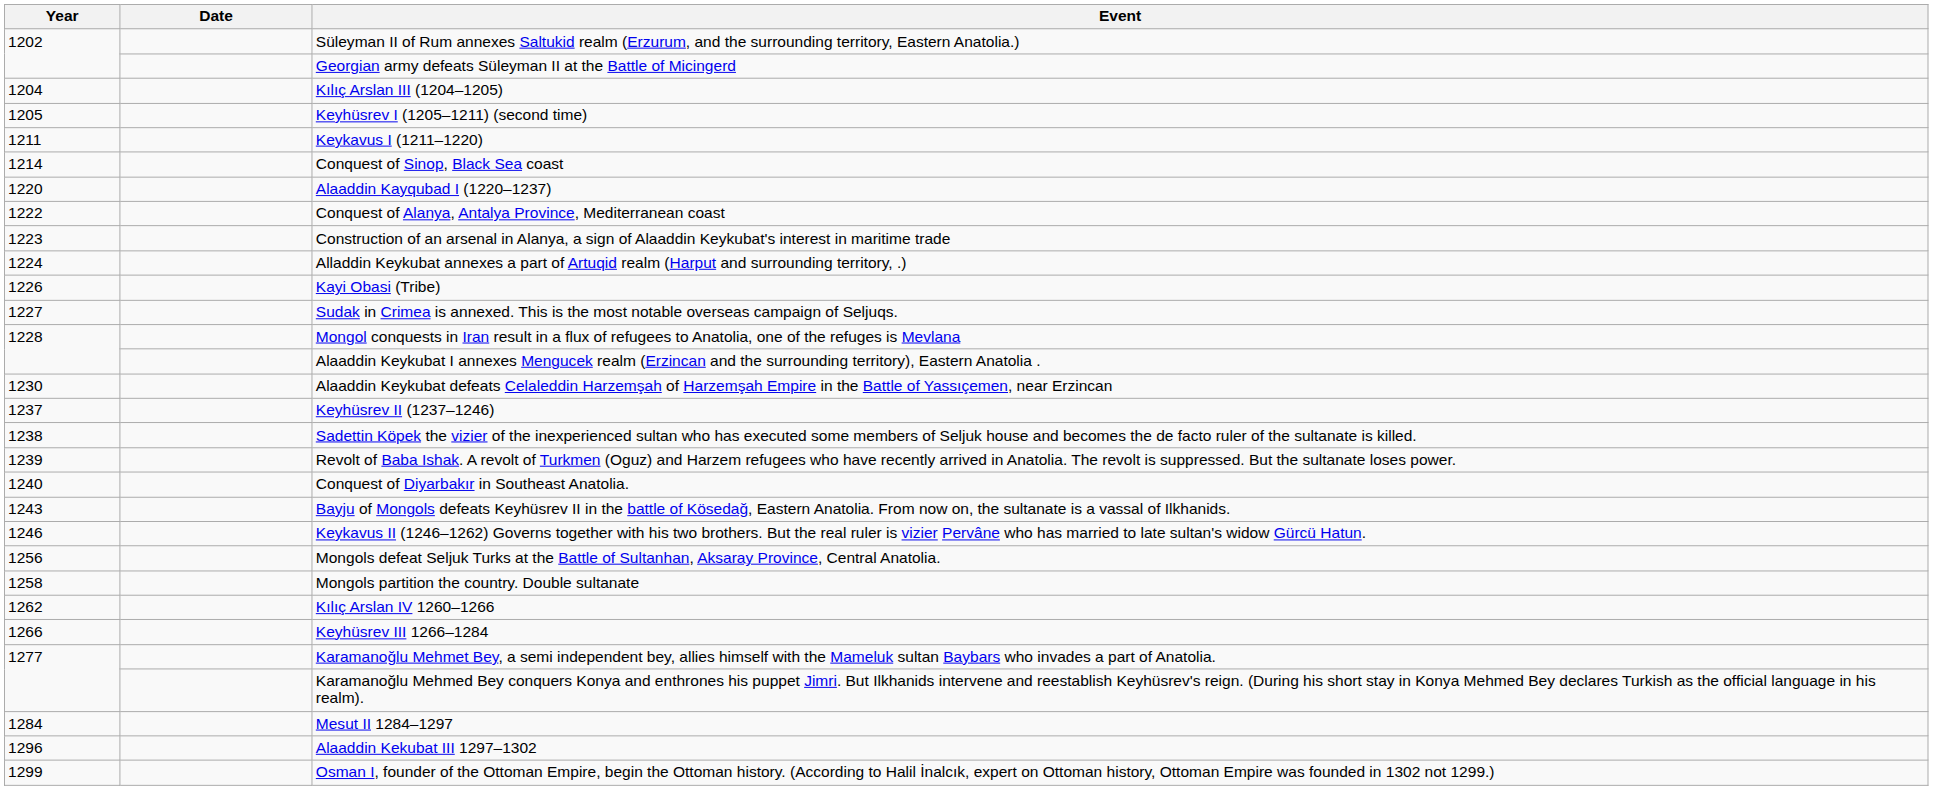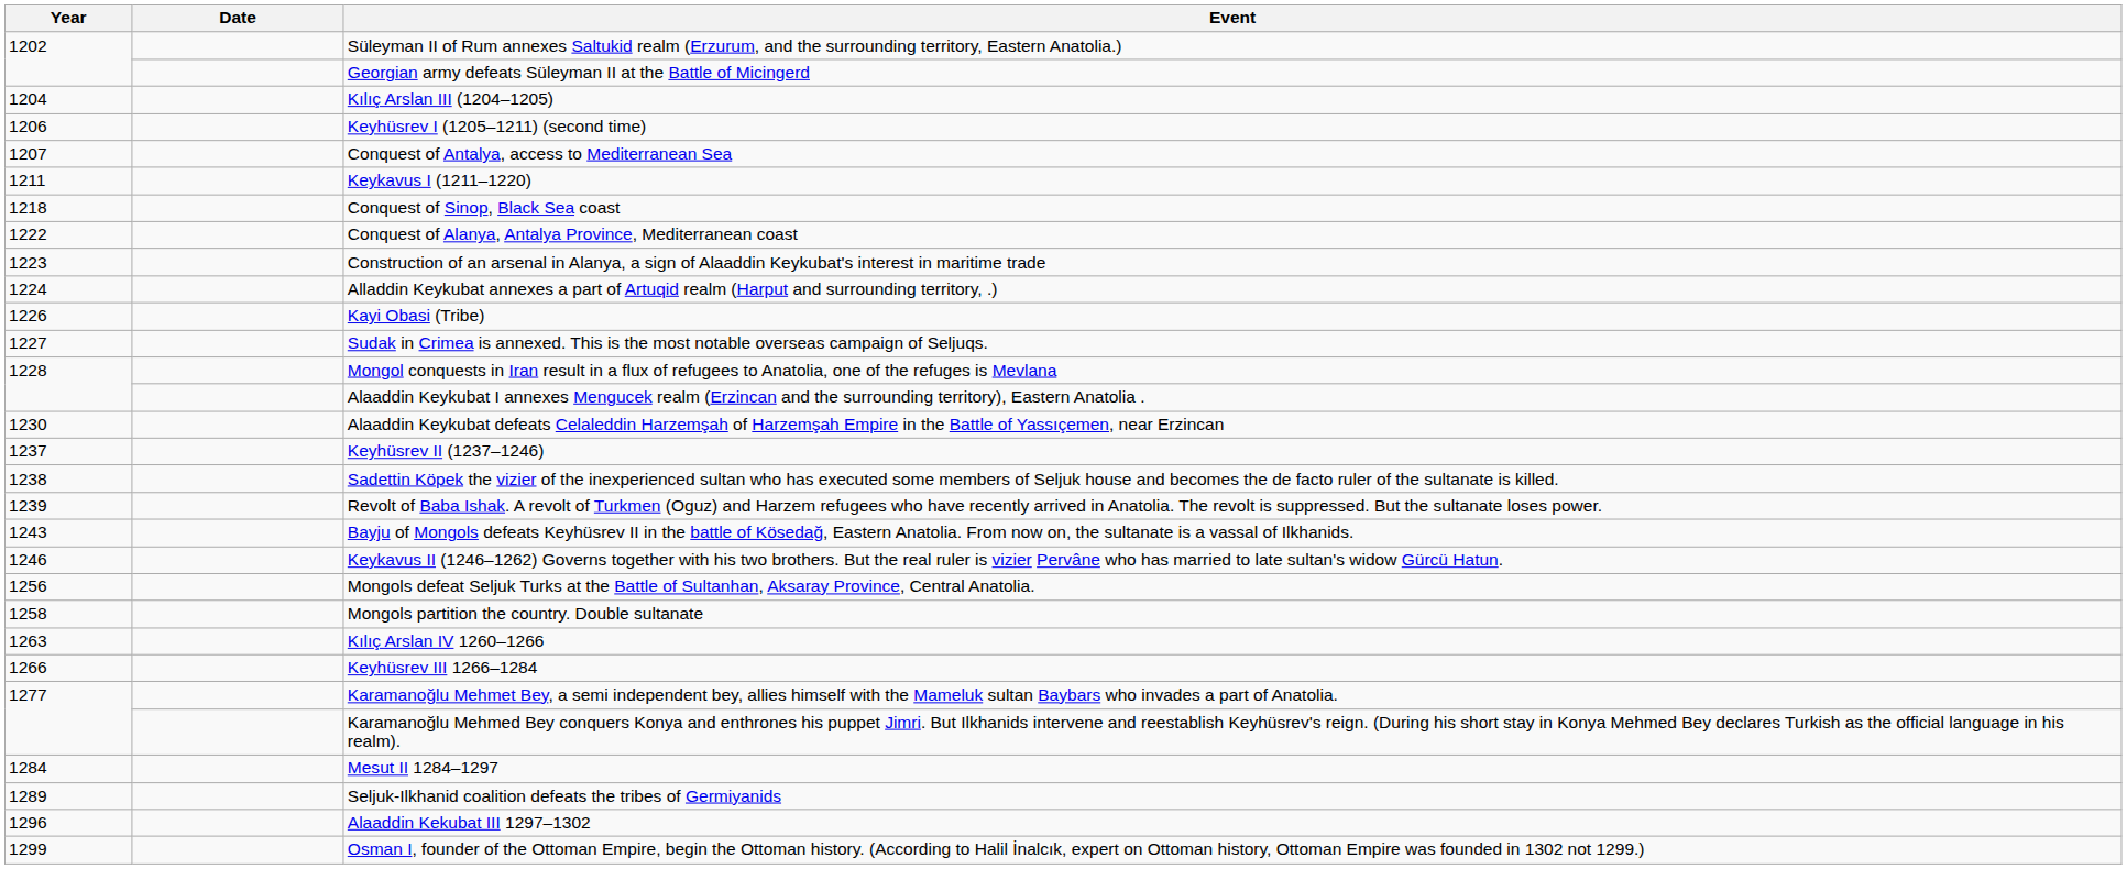 <table class="wikitable" width="100%">
 <tr>
 <th style="width:6%">Year</th>
 <th style="width:10%">Date</th>
 <th>Event</th>
 </tr>
 <tr>
 <td rowspan="2" valign="top">1202</td>
 <td></td>
 <td>Süleyman II of Rum annexes <a href='#'>Saltukid</a> realm (<a href='#'>Erzurum</a>, and the surrounding territory, Eastern Anatolia.)</td>
 </tr>
 <tr>
 <td></td>
 <td><a href='#'>Georgian</a> army defeats Süleyman II at the <a href='#'>Battle of Micingerd</a></td>
 </tr>
 <tr>
 <td>1204</td>
 <td></td>
 <td><a href='#'>Kılıç Arslan III</a> (1204–1205)</td>
 </tr>
 <tr>
-<td>1205</td>
+<td>1206</td>
 <td></td>
 <td><a href='#'>Keyhüsrev I</a> (1205–1211) (second time)</td>
+</tr>
+<tr>
+<td>1207</td>
+<td></td>
+<td>Conquest of <a href='#'>Antalya</a>, access to <a href='#'>Mediterranean Sea</a></td>
 </tr>
 <tr>
 <td>1211</td>
 <td></td>
 <td><a href='#'>Keykavus I</a> (1211–1220)</td>
 </tr>
 <tr>
-<td>1214</td>
+<td>1218</td>
 <td></td>
 <td>Conquest of <a href='#'>Sinop</a>, <a href='#'>Black Sea</a> coast</td>
-</tr>
-<tr>
-<td>1220</td>
-<td></td>
-<td><a href='#'>Alaaddin Kayqubad I</a> (1220–1237)</td>
 </tr>
 <tr>
 <td>1222</td>
 <td></td>
 <td>Conquest of <a href='#'>Alanya</a>, <a href='#'>Antalya Province</a>, Mediterranean coast</td>
 </tr>
 <tr>
 <td>1223</td>
 <td></td>
 <td>Construction of an arsenal in Alanya, a sign of Alaaddin Keykubat's interest in maritime trade</td>
 </tr>
 <tr>
 <td>1224</td>
 <td></td>
 <td>Alladdin Keykubat annexes a part of <a href='#'>Artuqid</a> realm (<a href='#'>Harput</a> and surrounding territory, .)</td>
 </tr>
 <tr>
 <td>1226</td>
 <td></td>
 <td><a href='#'>Kayi Obasi</a> (Tribe)</td>
 </tr>
 <tr>
 <td>1227</td>
 <td></td>
 <td><a href='#'>Sudak</a> in <a href='#'>Crimea</a> is annexed. This is the most notable overseas campaign of Seljuqs.</td>
 </tr>
 <tr>
 <td rowspan="2" valign="top">1228</td>
 <td></td>
 <td><a href='#'>Mongol</a> conquests in <a href='#'>Iran</a> result in a flux of refugees to Anatolia, one of the refuges is <a href='#'>Mevlana</a></td>
 </tr>
 <tr>
 <td></td>
 <td>Alaaddin Keykubat I annexes <a href='#'>Mengucek</a> realm (<a href='#'>Erzincan</a> and the surrounding territory), Eastern Anatolia .</td>
 </tr>
 <tr>
 <td>1230</td>
 <td></td>
 <td>Alaaddin Keykubat defeats <a href='#'>Celaleddin Harzemşah</a> of <a href='#'>Harzemşah Empire</a> in the <a href='#'>Battle of Yassıçemen</a>, near Erzincan</td>
 </tr>
 <tr>
 <td>1237</td>
 <td></td>
 <td><a href='#'>Keyhüsrev II</a> (1237–1246)</td>
 </tr>
 <tr>
 <td>1238</td>
 <td></td>
 <td><a href='#'>Sadettin Köpek</a> the <a href='#'>vizier</a> of the inexperienced sultan who has executed some members of Seljuk house and becomes the de facto ruler of the sultanate is killed.</td>
 </tr>
 <tr>
 <td>1239</td>
 <td></td>
 <td>Revolt of <a href='#'>Baba Ishak</a>. A revolt of <a href='#'>Turkmen</a> (Oguz) and Harzem refugees who have recently arrived in Anatolia. The revolt is suppressed. But the sultanate loses power.</td>
 </tr>
 <tr>
-<td>1240</td>
-<td></td>
-<td>Conquest of <a href='#'>Diyarbakır</a> in Southeast Anatolia.</td>
-</tr>
-<tr>
 <td>1243</td>
 <td></td>
 <td><a href='#'>Bayju</a> of <a href='#'>Mongols</a> defeats Keyhüsrev II in the <a href='#'>battle of Kösedağ</a>, Eastern Anatolia. From now on, the sultanate is a vassal of Ilkhanids.</td>
 </tr>
 <tr>
 <td>1246</td>
 <td></td>
 <td><a href='#'>Keykavus II</a> (1246–1262) Governs together with his two brothers. But the real ruler is <a href='#'>vizier</a> <a href='#'>Pervâne</a> who has married to late sultan's widow <a href='#'>Gürcü Hatun</a>.</td>
 </tr>
 <tr>
 <td>1256</td>
 <td></td>
 <td>Mongols defeat Seljuk Turks at the <a href='#'>Battle of Sultanhan</a>, <a href='#'>Aksaray Province</a>, Central Anatolia.</td>
 </tr>
 <tr>
 <td>1258</td>
 <td></td>
 <td>Mongols partition the country. Double sultanate</td>
 </tr>
 <tr>
-<td>1262</td>
+<td>1263</td>
 <td></td>
 <td><a href='#'>Kılıç Arslan IV</a> 1260–1266</td>
 </tr>
 <tr>
 <td>1266</td>
 <td></td>
 <td><a href='#'>Keyhüsrev III</a> 1266–1284</td>
 </tr>
 <tr>
 <td rowspan="2" valign="top">1277</td>
 <td></td>
 <td><a href='#'>Karamanoğlu Mehmet Bey</a>, a semi independent bey, allies himself with the <a href='#'>Mameluk</a> sultan <a href='#'>Baybars</a> who invades a part of Anatolia.</td>
 </tr>
 <tr>
 <td></td>
 <td>Karamanoğlu Mehmed Bey conquers Konya and enthrones his puppet <a href='#'>Jimri</a>. But Ilkhanids intervene and reestablish Keyhüsrev's reign. (During his short stay in Konya Mehmed Bey declares Turkish as the official language in his realm).</td>
 </tr>
 <tr>
 <td>1284</td>
 <td></td>
 <td><a href='#'>Mesut II</a> 1284–1297</td>
 </tr>
 <tr>
+<td>1289</td>
+<td></td>
+<td>Seljuk-Ilkhanid coalition defeats the tribes of <a href='#'>Germiyanids</a></td>
+</tr>
+<tr>
 <td>1296</td>
 <td></td>
 <td><a href='#'>Alaaddin Kekubat III</a> 1297–1302</td>
 </tr>
 <tr>
 <td>1299</td>
 <td></td>
 <td><a href='#'>Osman I</a>, founder of the Ottoman Empire, begin the Ottoman history. (According to Halil İnalcık, expert on Ottoman history, Ottoman Empire was founded in 1302 not 1299.)</td>
 </tr>
 </table>
